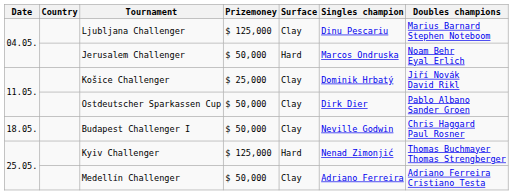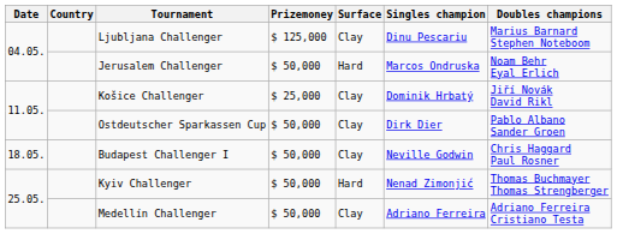 <table class="sortable wikitable" style=font-size:97%>
 <tr>
 <th>Date</th>
 <th>Country</th>
 <th>Tournament</th>
 <th>Prizemoney</th>
 <th>Surface</th>
 <th>Singles champion</th>
 <th>Doubles champions</th>
 </tr>
 <tr>
 <td rowspan="2">04.05.</td>
 <td></td>
 <td>Ljubljana Challenger</td>
 <td>$ 125,000</td>
 <td>Clay</td>
 <td> <a href='#'>Dinu Pescariu</a></td>
 <td> <a href='#'>Marius Barnard</a><br> <a href='#'>Stephen Noteboom</a></td>
 </tr>
 <tr>
 <td></td>
 <td>Jerusalem Challenger</td>
 <td>$ 50,000</td>
 <td>Hard</td>
 <td> <a href='#'>Marcos Ondruska</a></td>
 <td> <a href='#'>Noam Behr</a><br> <a href='#'>Eyal Erlich</a></td>
 </tr>
 <tr>
 <td rowspan="2">11.05.</td>
 <td></td>
 <td>Košice Challenger</td>
 <td>$ 25,000</td>
 <td>Clay</td>
 <td> <a href='#'>Dominik Hrbatý</a></td>
 <td> <a href='#'>Jiří Novák</a><br> <a href='#'>David Rikl</a></td>
 </tr>
 <tr>
 <td></td>
 <td>Ostdeutscher Sparkassen Cup</td>
 <td>$ 50,000</td>
 <td>Clay</td>
 <td> <a href='#'>Dirk Dier</a></td>
 <td> <a href='#'>Pablo Albano</a><br> <a href='#'>Sander Groen</a></td>
 </tr>
 <tr>
 <td>18.05.</td>
 <td></td>
 <td>Budapest Challenger I</td>
 <td>$ 50,000</td>
 <td>Clay</td>
 <td> <a href='#'>Neville Godwin</a></td>
 <td> <a href='#'>Chris Haggard</a><br> <a href='#'>Paul Rosner</a></td>
 </tr>
 <tr>
 <td rowspan="2">25.05.</td>
 <td></td>
 <td>Kyiv Challenger</td>
-<td>$ 125,000</td>
+<td>$ 50,000</td>
 <td>Hard</td>
 <td> <a href='#'>Nenad Zimonjić</a></td>
 <td> <a href='#'>Thomas Buchmayer</a><br> <a href='#'>Thomas Strengberger</a></td>
 </tr>
 <tr>
 <td></td>
 <td>Medellín Challenger</td>
 <td>$ 50,000</td>
 <td>Clay</td>
 <td> <a href='#'>Adriano Ferreira</a></td>
 <td> <a href='#'>Adriano Ferreira</a><br> <a href='#'>Cristiano Testa</a></td>
 </tr>
 </table>
